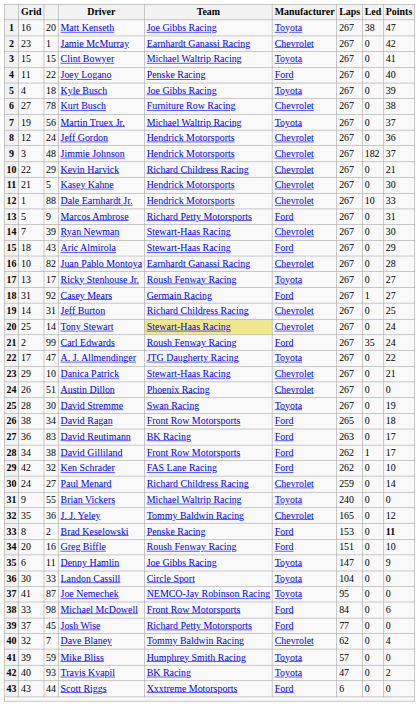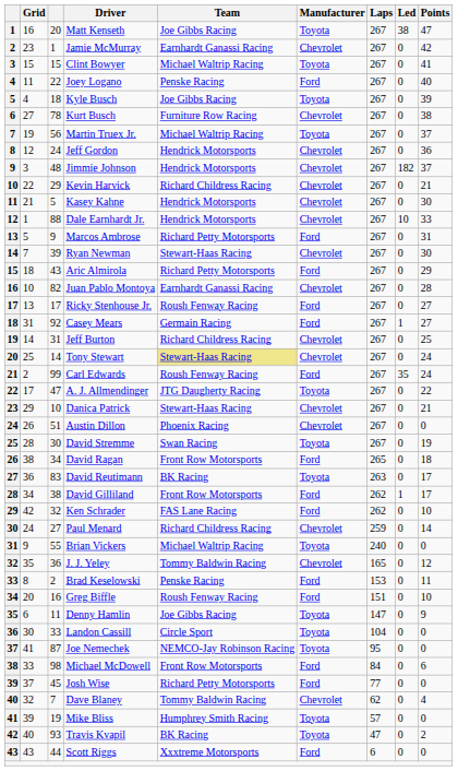 <table class="wikitable" border="1">
 <tr>
 <th></th>
 <th>Grid</th>
 <th></th>
 <th>Driver</th>
 <th>Team</th>
 <th>Manufacturer</th>
 <th>Laps</th>
 <th>Led</th>
 <th>Points</th>
 </tr>
 <tr>
 <th>1</th>
 <td>16</td>
 <td>20</td>
 <td><a href='#'>Matt Kenseth</a></td>
 <td><a href='#'>Joe Gibbs Racing</a></td>
 <td><a href='#'>Toyota</a></td>
 <td>267</td>
 <td>38</td>
 <td>47</td>
 </tr>
 <tr>
 <th>2</th>
 <td>23</td>
 <td>1</td>
 <td><a href='#'>Jamie McMurray</a></td>
 <td><a href='#'>Earnhardt Ganassi Racing</a></td>
 <td><a href='#'>Chevrolet</a></td>
 <td>267</td>
 <td>0</td>
 <td>42</td>
 </tr>
 <tr>
 <th>3</th>
 <td>15</td>
 <td>15</td>
 <td><a href='#'>Clint Bowyer</a></td>
 <td><a href='#'>Michael Waltrip Racing</a></td>
 <td><a href='#'>Toyota</a></td>
 <td>267</td>
 <td>0</td>
 <td>41</td>
 </tr>
 <tr>
 <th>4</th>
 <td>11</td>
 <td>22</td>
 <td><a href='#'>Joey Logano</a></td>
 <td><a href='#'>Penske Racing</a></td>
 <td><a href='#'>Ford</a></td>
 <td>267</td>
 <td>0</td>
 <td>40</td>
 </tr>
 <tr>
 <th>5</th>
 <td>4</td>
 <td>18</td>
 <td><a href='#'>Kyle Busch</a></td>
 <td><a href='#'>Joe Gibbs Racing</a></td>
 <td><a href='#'>Toyota</a></td>
 <td>267</td>
 <td>0</td>
 <td>39</td>
 </tr>
 <tr>
 <th>6</th>
 <td>27</td>
 <td>78</td>
 <td><a href='#'>Kurt Busch</a></td>
 <td><a href='#'>Furniture Row Racing</a></td>
 <td><a href='#'>Chevrolet</a></td>
 <td>267</td>
 <td>0</td>
 <td>38</td>
 </tr>
 <tr>
 <th>7</th>
 <td>19</td>
 <td>56</td>
 <td><a href='#'>Martin Truex Jr.</a></td>
 <td><a href='#'>Michael Waltrip Racing</a></td>
 <td><a href='#'>Toyota</a></td>
 <td>267</td>
 <td>0</td>
 <td>37</td>
 </tr>
 <tr>
 <th>8</th>
 <td>12</td>
 <td>24</td>
 <td><a href='#'>Jeff Gordon</a></td>
 <td><a href='#'>Hendrick Motorsports</a></td>
 <td><a href='#'>Chevrolet</a></td>
 <td>267</td>
 <td>0</td>
 <td>36</td>
 </tr>
 <tr>
 <th>9</th>
 <td>3</td>
 <td>48</td>
 <td><a href='#'>Jimmie Johnson</a></td>
 <td><a href='#'>Hendrick Motorsports</a></td>
 <td><a href='#'>Chevrolet</a></td>
 <td>267</td>
 <td>182</td>
 <td>37</td>
 </tr>
 <tr>
 <th>10</th>
 <td>22</td>
 <td>29</td>
 <td><a href='#'>Kevin Harvick</a></td>
 <td><a href='#'>Richard Childress Racing</a></td>
 <td><a href='#'>Chevrolet</a></td>
 <td>267</td>
 <td>0</td>
 <td>21</td>
 </tr>
 <tr>
 <th>11</th>
 <td>21</td>
 <td>5</td>
 <td><a href='#'>Kasey Kahne</a></td>
 <td><a href='#'>Hendrick Motorsports</a></td>
 <td><a href='#'>Chevrolet</a></td>
 <td>267</td>
 <td>0</td>
 <td>30</td>
 </tr>
 <tr>
 <th>12</th>
 <td>1</td>
 <td>88</td>
 <td><a href='#'>Dale Earnhardt Jr.</a></td>
 <td><a href='#'>Hendrick Motorsports</a></td>
 <td><a href='#'>Chevrolet</a></td>
 <td>267</td>
 <td>10</td>
 <td>33</td>
 </tr>
 <tr>
 <th>13</th>
 <td>5</td>
 <td>9</td>
 <td><a href='#'>Marcos Ambrose</a></td>
 <td><a href='#'>Richard Petty Motorsports</a></td>
 <td><a href='#'>Ford</a></td>
 <td>267</td>
 <td>0</td>
 <td>31</td>
 </tr>
 <tr>
 <th>14</th>
 <td>7</td>
 <td>39</td>
 <td><a href='#'>Ryan Newman</a></td>
 <td><a href='#'>Stewart-Haas Racing</a></td>
 <td><a href='#'>Chevrolet</a></td>
 <td>267</td>
 <td>0</td>
 <td>30</td>
 </tr>
 <tr>
 <th>15</th>
 <td>18</td>
 <td>43</td>
 <td><a href='#'>Aric Almirola</a></td>
-<td><a href='#'>Stewart-Haas Racing</a></td>
+<td><a href='#'>Richard Petty Motorsports</a></td>
 <td><a href='#'>Ford</a></td>
 <td>267</td>
 <td>0</td>
 <td>29</td>
 </tr>
 <tr>
 <th>16</th>
 <td>10</td>
 <td>82</td>
 <td><a href='#'>Juan Pablo Montoya</a></td>
 <td><a href='#'>Earnhardt Ganassi Racing</a></td>
 <td><a href='#'>Chevrolet</a></td>
 <td>267</td>
 <td>0</td>
 <td>28</td>
 </tr>
 <tr>
 <th>17</th>
 <td>13</td>
 <td>17</td>
 <td><a href='#'>Ricky Stenhouse Jr.</a></td>
 <td><a href='#'>Roush Fenway Racing</a></td>
-<td><a href='#'>Toyota</a></td>
+<td><a href='#'>Ford</a></td>
 <td>267</td>
 <td>0</td>
 <td>27</td>
 </tr>
 <tr>
 <th>18</th>
 <td>31</td>
 <td>92</td>
 <td><a href='#'>Casey Mears</a></td>
 <td><a href='#'>Germain Racing</a></td>
 <td><a href='#'>Ford</a></td>
 <td>267</td>
 <td>1</td>
 <td>27</td>
 </tr>
 <tr>
 <th>19</th>
 <td>14</td>
 <td>31</td>
 <td><a href='#'>Jeff Burton</a></td>
 <td><a href='#'>Richard Childress Racing</a></td>
 <td><a href='#'>Chevrolet</a></td>
 <td>267</td>
 <td>0</td>
 <td>25</td>
 </tr>
 <tr>
 <th>20</th>
 <td>25</td>
 <td>14</td>
 <td><a href='#'>Tony Stewart</a></td>
 <td style="background: khaki;"><a href='#'>Stewart-Haas Racing</a></td>
 <td><a href='#'>Chevrolet</a></td>
 <td>267</td>
 <td>0</td>
 <td>24</td>
 </tr>
 <tr>
 <th>21</th>
 <td>2</td>
 <td>99</td>
 <td><a href='#'>Carl Edwards</a></td>
 <td><a href='#'>Roush Fenway Racing</a></td>
 <td><a href='#'>Ford</a></td>
 <td>267</td>
 <td>35</td>
 <td>24</td>
 </tr>
 <tr>
 <th>22</th>
 <td>17</td>
 <td>47</td>
 <td><a href='#'>A. J. Allmendinger</a></td>
 <td><a href='#'>JTG Daugherty Racing</a></td>
 <td><a href='#'>Toyota</a></td>
 <td>267</td>
 <td>0</td>
 <td>22</td>
 </tr>
 <tr>
 <th>23</th>
 <td>29</td>
 <td>10</td>
 <td><a href='#'>Danica Patrick</a></td>
 <td><a href='#'>Stewart-Haas Racing</a></td>
 <td><a href='#'>Chevrolet</a></td>
 <td>267</td>
 <td>0</td>
 <td>21</td>
 </tr>
 <tr>
 <th>24</th>
 <td>26</td>
 <td>51</td>
 <td><a href='#'>Austin Dillon</a></td>
 <td><a href='#'>Phoenix Racing</a></td>
 <td><a href='#'>Chevrolet</a></td>
 <td>267</td>
 <td>0</td>
 <td>0</td>
 </tr>
 <tr>
 <th>25</th>
 <td>28</td>
 <td>30</td>
 <td><a href='#'>David Stremme</a></td>
 <td><a href='#'>Swan Racing</a></td>
 <td><a href='#'>Toyota</a></td>
 <td>267</td>
 <td>0</td>
 <td>19</td>
 </tr>
 <tr>
 <th>26</th>
 <td>38</td>
 <td>34</td>
 <td><a href='#'>David Ragan</a></td>
 <td><a href='#'>Front Row Motorsports</a></td>
 <td><a href='#'>Ford</a></td>
 <td>265</td>
 <td>0</td>
 <td>18</td>
 </tr>
 <tr>
 <th>27</th>
 <td>36</td>
 <td>83</td>
 <td><a href='#'>David Reutimann</a></td>
 <td><a href='#'>BK Racing</a></td>
-<td><a href='#'>Ford</a></td>
+<td><a href='#'>Toyota</a></td>
 <td>263</td>
 <td>0</td>
 <td>17</td>
 </tr>
 <tr>
 <th>28</th>
 <td>34</td>
 <td>38</td>
 <td><a href='#'>David Gilliland</a></td>
 <td><a href='#'>Front Row Motorsports</a></td>
 <td><a href='#'>Ford</a></td>
 <td>262</td>
 <td>1</td>
 <td>17</td>
 </tr>
 <tr>
 <th>29</th>
 <td>42</td>
 <td>32</td>
 <td><a href='#'>Ken Schrader</a></td>
 <td><a href='#'>FAS Lane Racing</a></td>
 <td><a href='#'>Ford</a></td>
 <td>262</td>
 <td>0</td>
 <td>10</td>
 </tr>
 <tr>
 <th>30</th>
 <td>24</td>
 <td>27</td>
 <td><a href='#'>Paul Menard</a></td>
 <td><a href='#'>Richard Childress Racing</a></td>
 <td><a href='#'>Chevrolet</a></td>
 <td>259</td>
 <td>0</td>
 <td>14</td>
 </tr>
 <tr>
 <th>31</th>
 <td>9</td>
 <td>55</td>
 <td><a href='#'>Brian Vickers</a></td>
 <td><a href='#'>Michael Waltrip Racing</a></td>
 <td><a href='#'>Toyota</a></td>
 <td>240</td>
 <td>0</td>
 <td>0</td>
 </tr>
 <tr>
 <th>32</th>
 <td>35</td>
 <td>36</td>
 <td><a href='#'>J. J. Yeley</a></td>
 <td><a href='#'>Tommy Baldwin Racing</a></td>
 <td><a href='#'>Chevrolet</a></td>
 <td>165</td>
 <td>0</td>
 <td>12</td>
 </tr>
 <tr>
 <th>33</th>
 <td>8</td>
 <td>2</td>
 <td><a href='#'>Brad Keselowski</a></td>
 <td><a href='#'>Penske Racing</a></td>
 <td><a href='#'>Ford</a></td>
 <td>153</td>
 <td>0</td>
-<td><strong>11</strong></td>
+<td>11</td>
 </tr>
 <tr>
 <th>34</th>
 <td>20</td>
 <td>16</td>
 <td><a href='#'>Greg Biffle</a></td>
 <td><a href='#'>Roush Fenway Racing</a></td>
 <td><a href='#'>Ford</a></td>
 <td>151</td>
 <td>0</td>
 <td>10</td>
 </tr>
 <tr>
 <th>35</th>
 <td>6</td>
 <td>11</td>
 <td><a href='#'>Denny Hamlin</a></td>
 <td><a href='#'>Joe Gibbs Racing</a></td>
 <td><a href='#'>Toyota</a></td>
 <td>147</td>
 <td>0</td>
 <td>9</td>
 </tr>
 <tr>
 <th>36</th>
 <td>30</td>
 <td>33</td>
 <td><a href='#'>Landon Cassill</a></td>
 <td><a href='#'>Circle Sport</a></td>
 <td><a href='#'>Toyota</a></td>
 <td>104</td>
 <td>0</td>
 <td>0</td>
 </tr>
 <tr>
 <th>37</th>
 <td>41</td>
 <td>87</td>
 <td><a href='#'>Joe Nemechek</a></td>
 <td><a href='#'>NEMCO-Jay Robinson Racing</a></td>
 <td><a href='#'>Toyota</a></td>
 <td>95</td>
 <td>0</td>
 <td>0</td>
 </tr>
 <tr>
 <th>38</th>
 <td>33</td>
 <td>98</td>
 <td><a href='#'>Michael McDowell</a></td>
 <td><a href='#'>Front Row Motorsports</a></td>
 <td><a href='#'>Ford</a></td>
 <td>84</td>
 <td>0</td>
 <td>6</td>
 </tr>
 <tr>
 <th>39</th>
 <td>37</td>
 <td>45</td>
 <td><a href='#'>Josh Wise</a></td>
 <td><a href='#'>Richard Petty Motorsports</a></td>
 <td><a href='#'>Ford</a></td>
 <td>77</td>
 <td>0</td>
 <td>0</td>
 </tr>
 <tr>
 <th>40</th>
 <td>32</td>
 <td>7</td>
 <td><a href='#'>Dave Blaney</a></td>
 <td><a href='#'>Tommy Baldwin Racing</a></td>
 <td><a href='#'>Chevrolet</a></td>
 <td>62</td>
 <td>0</td>
 <td>4</td>
 </tr>
 <tr>
 <th>41</th>
 <td>39</td>
-<td>59</td>
+<td>19</td>
 <td><a href='#'>Mike Bliss</a></td>
 <td><a href='#'>Humphrey Smith Racing</a></td>
 <td><a href='#'>Toyota</a></td>
 <td>57</td>
 <td>0</td>
 <td>0</td>
 </tr>
 <tr>
 <th>42</th>
 <td>40</td>
 <td>93</td>
 <td><a href='#'>Travis Kvapil</a></td>
 <td><a href='#'>BK Racing</a></td>
 <td><a href='#'>Toyota</a></td>
 <td>47</td>
 <td>0</td>
 <td>2</td>
 </tr>
 <tr>
 <th>43</th>
 <td>43</td>
 <td>44</td>
 <td><a href='#'>Scott Riggs</a></td>
 <td><a href='#'>Xxxtreme Motorsports</a></td>
 <td><a href='#'>Ford</a></td>
 <td>6</td>
 <td>0</td>
 <td>0</td>
 </tr>
 <tr class="sortbottom">
 <td colspan="9"></td>
 </tr>
 </table>
